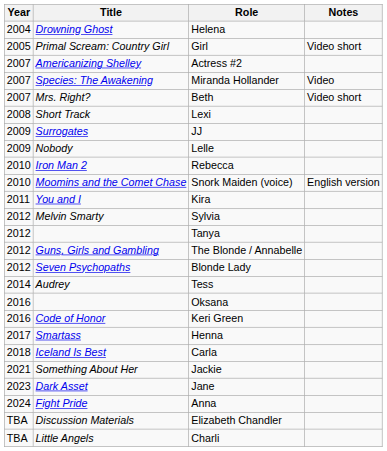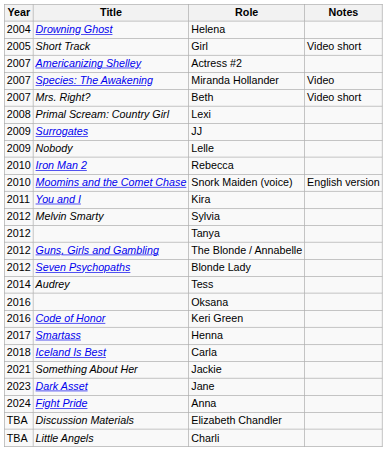 <table class="wikitable sortable">
 <tr>
 <th>Year</th>
 <th>Title</th>
 <th>Role</th>
 <th class="unsortable">Notes</th>
 </tr>
 <tr>
 <td>2004</td>
 <td><em><a href='#'>Drowning Ghost</a></em></td>
 <td>Helena</td>
 <td></td>
 </tr>
 <tr>
 <td>2005</td>
-<td><em>Primal Scream: Country Girl</em></td>
+<td><em>Short Track</em></td>
 <td>Girl</td>
 <td>Video short</td>
 </tr>
 <tr>
 <td>2007</td>
 <td><em><a href='#'>Americanizing Shelley</a></em></td>
 <td>Actress #2</td>
 <td></td>
 </tr>
 <tr>
 <td>2007</td>
 <td><em><a href='#'>Species: The Awakening</a></em></td>
 <td>Miranda Hollander</td>
 <td>Video</td>
 </tr>
 <tr>
 <td>2007</td>
 <td><em>Mrs. Right?</em></td>
 <td>Beth</td>
 <td>Video short</td>
 </tr>
 <tr>
 <td>2008</td>
-<td><em>Short Track</em></td>
+<td><em>Primal Scream: Country Girl</em></td>
 <td>Lexi</td>
 <td></td>
 </tr>
 <tr>
 <td>2009</td>
 <td><em><a href='#'>Surrogates</a></em></td>
 <td>JJ</td>
 <td></td>
 </tr>
 <tr>
 <td>2009</td>
 <td><em>Nobody</em></td>
 <td>Lelle</td>
 <td></td>
 </tr>
 <tr>
 <td>2010</td>
 <td><em><a href='#'>Iron Man 2</a></em></td>
 <td>Rebecca</td>
 <td></td>
 </tr>
 <tr>
 <td>2010</td>
 <td><em><a href='#'>Moomins and the Comet Chase</a></em></td>
 <td>Snork Maiden (voice)</td>
 <td>English version</td>
 </tr>
 <tr>
 <td>2011</td>
 <td><em><a href='#'>You and I</a></em></td>
 <td>Kira</td>
 <td></td>
 </tr>
 <tr>
 <td>2012</td>
 <td><em>Melvin Smarty</em></td>
 <td>Sylvia</td>
 <td></td>
 </tr>
 <tr>
 <td>2012</td>
 <td><em></em></td>
 <td>Tanya</td>
 <td></td>
 </tr>
 <tr>
 <td>2012</td>
 <td><em><a href='#'>Guns, Girls and Gambling</a></em></td>
 <td>The Blonde / Annabelle</td>
 <td></td>
 </tr>
 <tr>
 <td>2012</td>
 <td><em><a href='#'>Seven Psychopaths</a></em></td>
 <td>Blonde Lady</td>
 <td></td>
 </tr>
 <tr>
 <td>2014</td>
 <td><em>Audrey</em></td>
 <td>Tess</td>
 <td></td>
 </tr>
 <tr>
 <td>2016</td>
 <td><em></em></td>
 <td>Oksana</td>
 <td></td>
 </tr>
 <tr>
 <td>2016</td>
 <td><em><a href='#'>Code of Honor</a></em></td>
 <td>Keri Green</td>
 <td></td>
 </tr>
 <tr>
 <td>2017</td>
 <td><em><a href='#'>Smartass</a></em></td>
 <td>Henna</td>
 <td></td>
 </tr>
 <tr>
 <td>2018</td>
 <td><em><a href='#'>Iceland Is Best</a></em></td>
 <td>Carla</td>
 <td></td>
 </tr>
 <tr>
 <td>2021</td>
 <td><em>Something About Her</em></td>
 <td>Jackie</td>
 <td></td>
 </tr>
 <tr>
 <td>2023</td>
 <td><em><a href='#'>Dark Asset</a></em></td>
 <td>Jane</td>
 <td></td>
 </tr>
 <tr>
 <td>2024</td>
 <td><em><a href='#'>Fight Pride</a></em></td>
 <td>Anna</td>
 <td></td>
 </tr>
 <tr>
 <td>TBA</td>
 <td><em>Discussion Materials</em></td>
 <td>Elizabeth Chandler</td>
 <td></td>
 </tr>
 <tr>
 <td>TBA</td>
 <td><em>Little Angels</em></td>
 <td>Charli</td>
 <td></td>
 </tr>
 </table>
